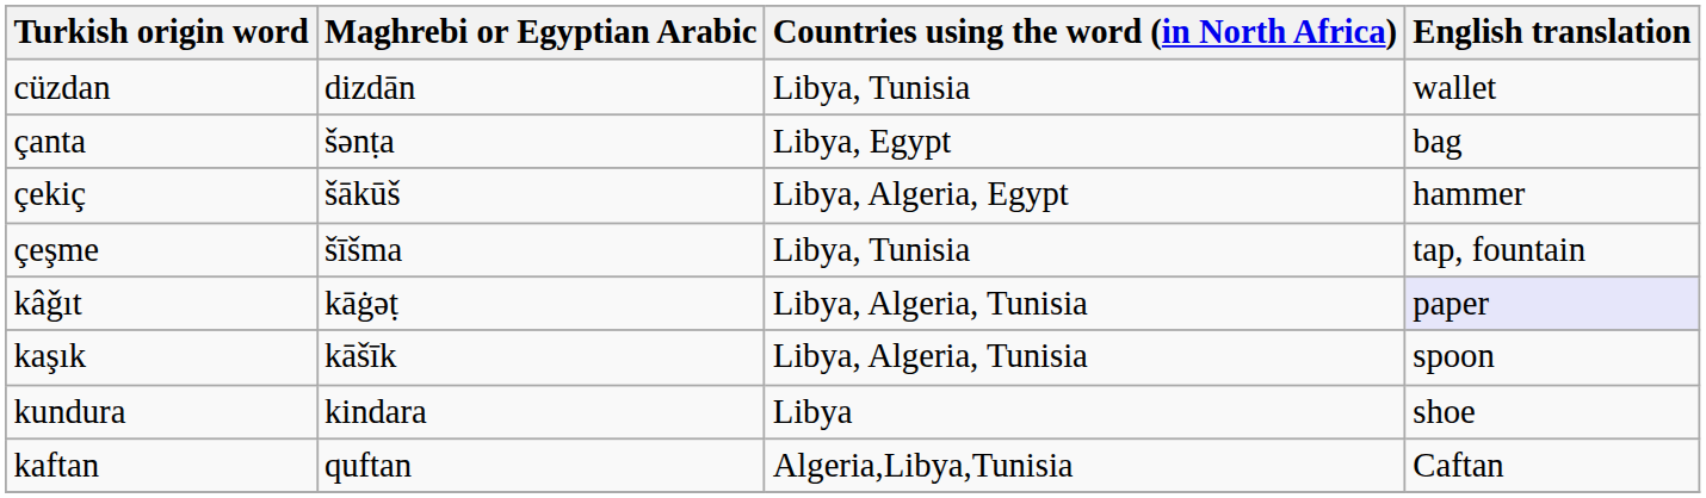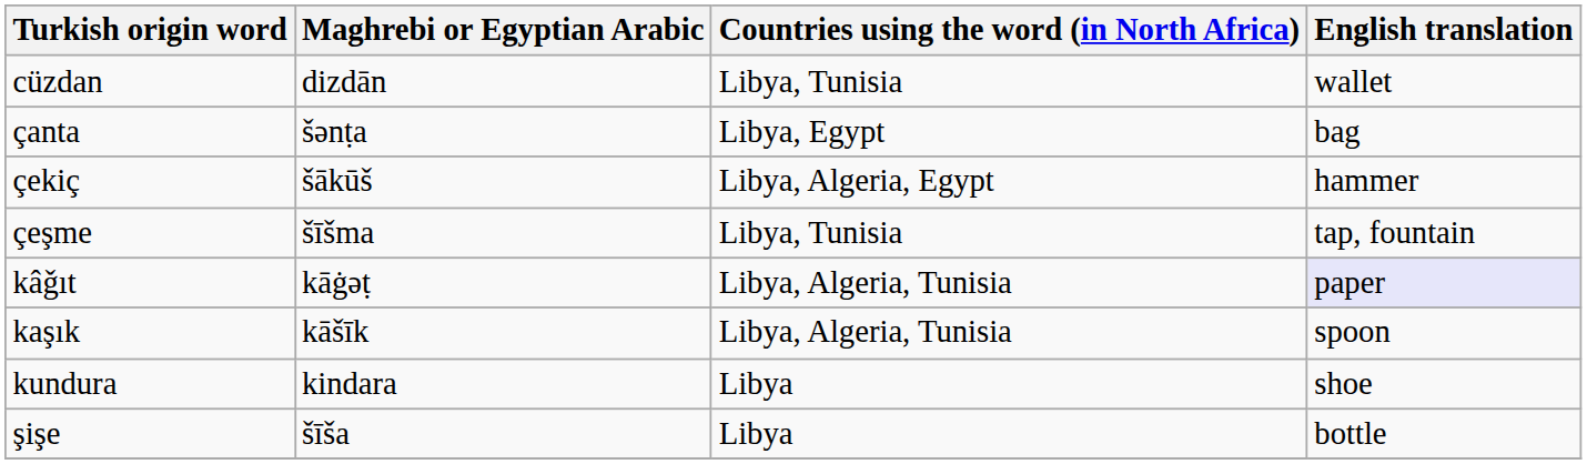 <table class="wikitable">
 <tr>
 <th align=left>Turkish origin word</th>
 <th align=left>Maghrebi or Egyptian Arabic</th>
 <th align=left>Countries using the word (<a href='#'>in North Africa</a>)</th>
 <th align=left>English translation</th>
 </tr>
 <tr>
 <td>cüzdan</td>
 <td>dizdān</td>
 <td>Libya, Tunisia</td>
 <td>wallet</td>
 </tr>
 <tr>
 <td>çanta</td>
 <td>šǝnṭa</td>
 <td>Libya, Egypt</td>
 <td>bag</td>
 </tr>
 <tr>
 <td>çekiç</td>
 <td>šākūš</td>
 <td>Libya, Algeria, Egypt</td>
 <td>hammer</td>
 </tr>
 <tr>
 <td>çeşme</td>
 <td>šīšma</td>
 <td>Libya, Tunisia</td>
 <td>tap, fountain</td>
 </tr>
 <tr>
 <td>kâǧıt</td>
 <td>kāġǝṭ</td>
 <td>Libya, Algeria, Tunisia</td>
 <td style="background: lavender;">paper</td>
 </tr>
 <tr>
 <td>kaşık</td>
 <td>kāšīk</td>
 <td>Libya, Algeria, Tunisia</td>
 <td>spoon</td>
 </tr>
 <tr>
 <td>kundura</td>
 <td>kindara</td>
 <td>Libya</td>
 <td>shoe</td>
 </tr>
 <tr>
-<td>kaftan</td>
-<td>quftan</td>
-<td>Algeria,Libya,Tunisia</td>
-<td>Caftan</td>
+<td>şişe</td>
+<td>šīša</td>
+<td>Libya</td>
+<td>bottle</td>
 </tr>
 <tr>
 </tr>
 </table>
